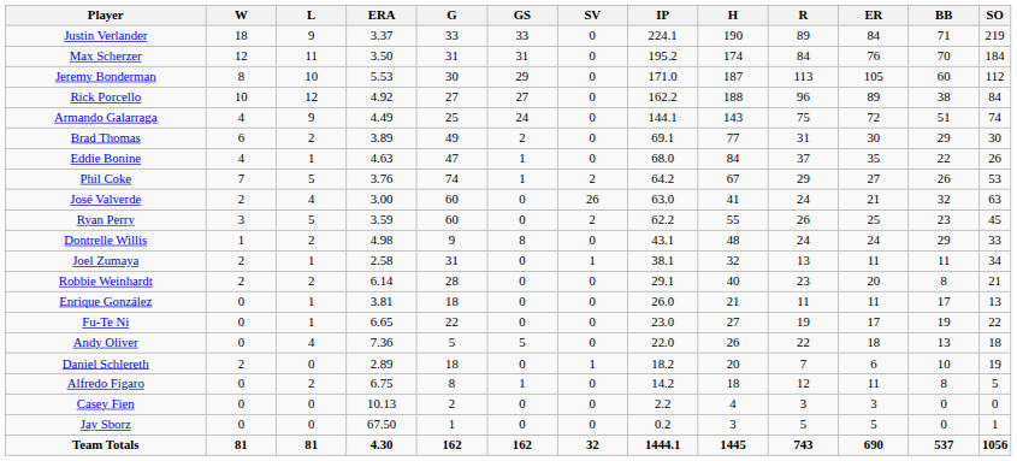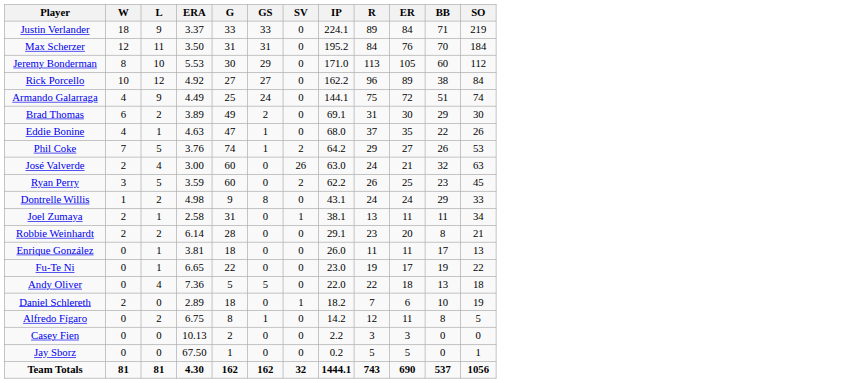 <table class=wikitable style="text-align:center">
 <tr>
 <th bgcolor=#DDDDFF; width="20%">Player</th>
 <th bgcolor=#DDDDFF; width="7%">W</th>
 <th bgcolor=#DDDDFF; width="7%">L</th>
 <th bgcolor=#DDDDFF; width="7%">ERA</th>
 <th bgcolor=#DDDDFF; width="7%">G</th>
 <th bgcolor=#DDDDFF; width="7%">GS</th>
 <th bgcolor=#DDDDFF; width="7%">SV</th>
 <th bgcolor=#DDDDFF; width="7%">IP</th>
-<th bgcolor=#DDDDFF; width="7%">H</th>
 <th bgcolor=#DDDDFF; width="7%">R</th>
 <th bgcolor=#DDDDFF; width="7%">ER</th>
 <th bgcolor=#DDDDFF; width="7%">BB</th>
 <th bgcolor=#DDDDFF; width="7%">SO</th>
 </tr>
 <tr>
 <td><a href='#'>Justin Verlander</a></td>
 <td>18</td>
 <td>9</td>
 <td>3.37</td>
 <td>33</td>
 <td>33</td>
 <td>0</td>
 <td>224.1</td>
-<td>190</td>
 <td>89</td>
 <td>84</td>
 <td>71</td>
 <td>219</td>
 </tr>
 <tr>
 <td><a href='#'>Max Scherzer</a></td>
 <td>12</td>
 <td>11</td>
 <td>3.50</td>
 <td>31</td>
 <td>31</td>
 <td>0</td>
 <td>195.2</td>
-<td>174</td>
 <td>84</td>
 <td>76</td>
 <td>70</td>
 <td>184</td>
 </tr>
 <tr>
 <td><a href='#'>Jeremy Bonderman</a></td>
 <td>8</td>
 <td>10</td>
 <td>5.53</td>
 <td>30</td>
 <td>29</td>
 <td>0</td>
 <td>171.0</td>
-<td>187</td>
 <td>113</td>
 <td>105</td>
 <td>60</td>
 <td>112</td>
 </tr>
 <tr>
 <td><a href='#'>Rick Porcello</a></td>
 <td>10</td>
 <td>12</td>
 <td>4.92</td>
 <td>27</td>
 <td>27</td>
 <td>0</td>
 <td>162.2</td>
-<td>188</td>
 <td>96</td>
 <td>89</td>
 <td>38</td>
 <td>84</td>
 </tr>
 <tr>
 <td><a href='#'>Armando Galarraga</a></td>
 <td>4</td>
 <td>9</td>
 <td>4.49</td>
 <td>25</td>
 <td>24</td>
 <td>0</td>
 <td>144.1</td>
-<td>143</td>
 <td>75</td>
 <td>72</td>
 <td>51</td>
 <td>74</td>
 </tr>
 <tr>
 <td><a href='#'>Brad Thomas</a></td>
 <td>6</td>
 <td>2</td>
 <td>3.89</td>
 <td>49</td>
 <td>2</td>
 <td>0</td>
 <td>69.1</td>
-<td>77</td>
 <td>31</td>
 <td>30</td>
 <td>29</td>
 <td>30</td>
 </tr>
 <tr>
 <td><a href='#'>Eddie Bonine</a></td>
 <td>4</td>
 <td>1</td>
 <td>4.63</td>
 <td>47</td>
 <td>1</td>
 <td>0</td>
 <td>68.0</td>
-<td>84</td>
 <td>37</td>
 <td>35</td>
 <td>22</td>
 <td>26</td>
 </tr>
 <tr>
 <td><a href='#'>Phil Coke</a></td>
 <td>7</td>
 <td>5</td>
 <td>3.76</td>
 <td>74</td>
 <td>1</td>
 <td>2</td>
 <td>64.2</td>
-<td>67</td>
 <td>29</td>
 <td>27</td>
 <td>26</td>
 <td>53</td>
 </tr>
 <tr>
 <td><a href='#'>José Valverde</a></td>
 <td>2</td>
 <td>4</td>
 <td>3.00</td>
 <td>60</td>
 <td>0</td>
 <td>26</td>
 <td>63.0</td>
-<td>41</td>
 <td>24</td>
 <td>21</td>
 <td>32</td>
 <td>63</td>
 </tr>
 <tr>
 <td><a href='#'>Ryan Perry</a></td>
 <td>3</td>
 <td>5</td>
 <td>3.59</td>
 <td>60</td>
 <td>0</td>
 <td>2</td>
 <td>62.2</td>
-<td>55</td>
 <td>26</td>
 <td>25</td>
 <td>23</td>
 <td>45</td>
 </tr>
 <tr>
 <td><a href='#'>Dontrelle Willis</a></td>
 <td>1</td>
 <td>2</td>
 <td>4.98</td>
 <td>9</td>
 <td>8</td>
 <td>0</td>
 <td>43.1</td>
-<td>48</td>
 <td>24</td>
 <td>24</td>
 <td>29</td>
 <td>33</td>
 </tr>
 <tr>
 <td><a href='#'>Joel Zumaya</a></td>
 <td>2</td>
 <td>1</td>
 <td>2.58</td>
 <td>31</td>
 <td>0</td>
 <td>1</td>
 <td>38.1</td>
-<td>32</td>
 <td>13</td>
 <td>11</td>
 <td>11</td>
 <td>34</td>
 </tr>
 <tr>
 <td><a href='#'>Robbie Weinhardt</a></td>
 <td>2</td>
 <td>2</td>
 <td>6.14</td>
 <td>28</td>
 <td>0</td>
 <td>0</td>
 <td>29.1</td>
-<td>40</td>
 <td>23</td>
 <td>20</td>
 <td>8</td>
 <td>21</td>
 </tr>
 <tr>
 <td><a href='#'>Enrique González</a></td>
 <td>0</td>
 <td>1</td>
 <td>3.81</td>
 <td>18</td>
 <td>0</td>
 <td>0</td>
 <td>26.0</td>
-<td>21</td>
 <td>11</td>
 <td>11</td>
 <td>17</td>
 <td>13</td>
 </tr>
 <tr>
 <td><a href='#'>Fu-Te Ni</a></td>
 <td>0</td>
 <td>1</td>
 <td>6.65</td>
 <td>22</td>
 <td>0</td>
 <td>0</td>
 <td>23.0</td>
-<td>27</td>
 <td>19</td>
 <td>17</td>
 <td>19</td>
 <td>22</td>
 </tr>
 <tr>
 <td><a href='#'>Andy Oliver</a></td>
 <td>0</td>
 <td>4</td>
 <td>7.36</td>
 <td>5</td>
 <td>5</td>
 <td>0</td>
 <td>22.0</td>
-<td>26</td>
 <td>22</td>
 <td>18</td>
 <td>13</td>
 <td>18</td>
 </tr>
 <tr>
 <td><a href='#'>Daniel Schlereth</a></td>
 <td>2</td>
 <td>0</td>
 <td>2.89</td>
 <td>18</td>
 <td>0</td>
 <td>1</td>
 <td>18.2</td>
-<td>20</td>
 <td>7</td>
 <td>6</td>
 <td>10</td>
 <td>19</td>
 </tr>
 <tr>
 <td><a href='#'>Alfredo Fígaro</a></td>
 <td>0</td>
 <td>2</td>
 <td>6.75</td>
 <td>8</td>
 <td>1</td>
 <td>0</td>
 <td>14.2</td>
-<td>18</td>
 <td>12</td>
 <td>11</td>
 <td>8</td>
 <td>5</td>
 </tr>
 <tr>
 <td><a href='#'>Casey Fien</a></td>
 <td>0</td>
 <td>0</td>
 <td>10.13</td>
 <td>2</td>
 <td>0</td>
 <td>0</td>
 <td>2.2</td>
-<td>4</td>
 <td>3</td>
 <td>3</td>
 <td>0</td>
 <td>0</td>
 </tr>
 <tr>
 <td><a href='#'>Jay Sborz</a></td>
 <td>0</td>
 <td>0</td>
 <td>67.50</td>
 <td>1</td>
 <td>0</td>
 <td>0</td>
 <td>0.2</td>
-<td>3</td>
 <td>5</td>
 <td>5</td>
 <td>0</td>
 <td>1</td>
 </tr>
 <tr>
 <td><strong>Team Totals</strong></td>
 <td><strong>81</strong></td>
 <td><strong>81</strong></td>
 <td><strong>4.30</strong></td>
 <td><strong>162</strong></td>
 <td><strong>162</strong></td>
 <td><strong>32</strong></td>
 <td><strong>1444.1</strong></td>
-<td><strong>1445</strong></td>
 <td><strong>743</strong></td>
 <td><strong>690</strong></td>
 <td><strong>537</strong></td>
 <td><strong>1056</strong></td>
 </tr>
 </table>
